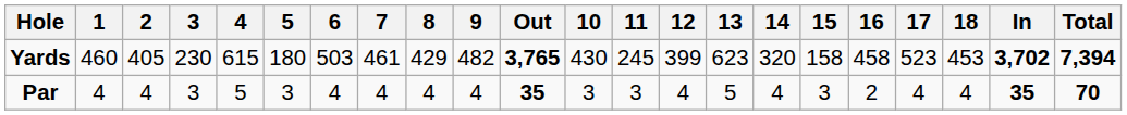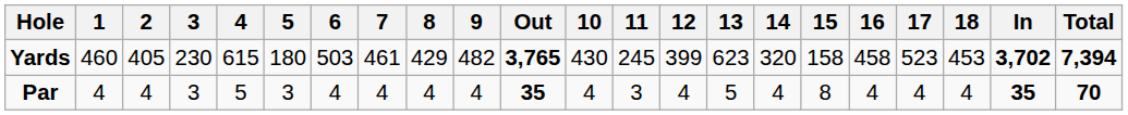 <table class="wikitable" style="text-align:center">
 <tr>
 <th>Hole</th>
 <th>1</th>
 <th>2</th>
 <th>3</th>
 <th>4</th>
 <th>5</th>
 <th>6</th>
 <th>7</th>
 <th>8</th>
 <th>9</th>
 <th>Out</th>
 <th>10</th>
 <th>11</th>
 <th>12</th>
 <th>13</th>
 <th>14</th>
 <th>15</th>
 <th>16</th>
 <th>17</th>
 <th>18</th>
 <th>In</th>
 <th>Total</th>
 </tr>
 <tr>
 <td><strong>Yards</strong></td>
 <td>460</td>
 <td>405</td>
 <td>230</td>
 <td>615</td>
 <td>180</td>
 <td>503</td>
 <td>461</td>
 <td>429</td>
 <td>482</td>
 <td><strong>3,765</strong></td>
 <td>430</td>
 <td>245</td>
 <td>399</td>
 <td>623</td>
 <td>320</td>
 <td>158</td>
 <td>458</td>
 <td>523</td>
 <td>453</td>
 <td><strong>3,702</strong></td>
 <td><strong>7,394</strong></td>
 </tr>
 <tr>
 <td><strong>Par</strong></td>
 <td>4</td>
 <td>4</td>
 <td>3</td>
 <td>5</td>
 <td>3</td>
 <td>4</td>
 <td>4</td>
 <td>4</td>
 <td>4</td>
 <td><strong>35</strong></td>
-<td>3</td>
+<td>4</td>
 <td>3</td>
 <td>4</td>
 <td>5</td>
 <td>4</td>
-<td>3</td>
-<td>2</td>
+<td>8</td>
+<td>4</td>
 <td>4</td>
 <td>4</td>
 <td><strong>35</strong></td>
 <td><strong>70</strong></td>
 </tr>
 </table>
